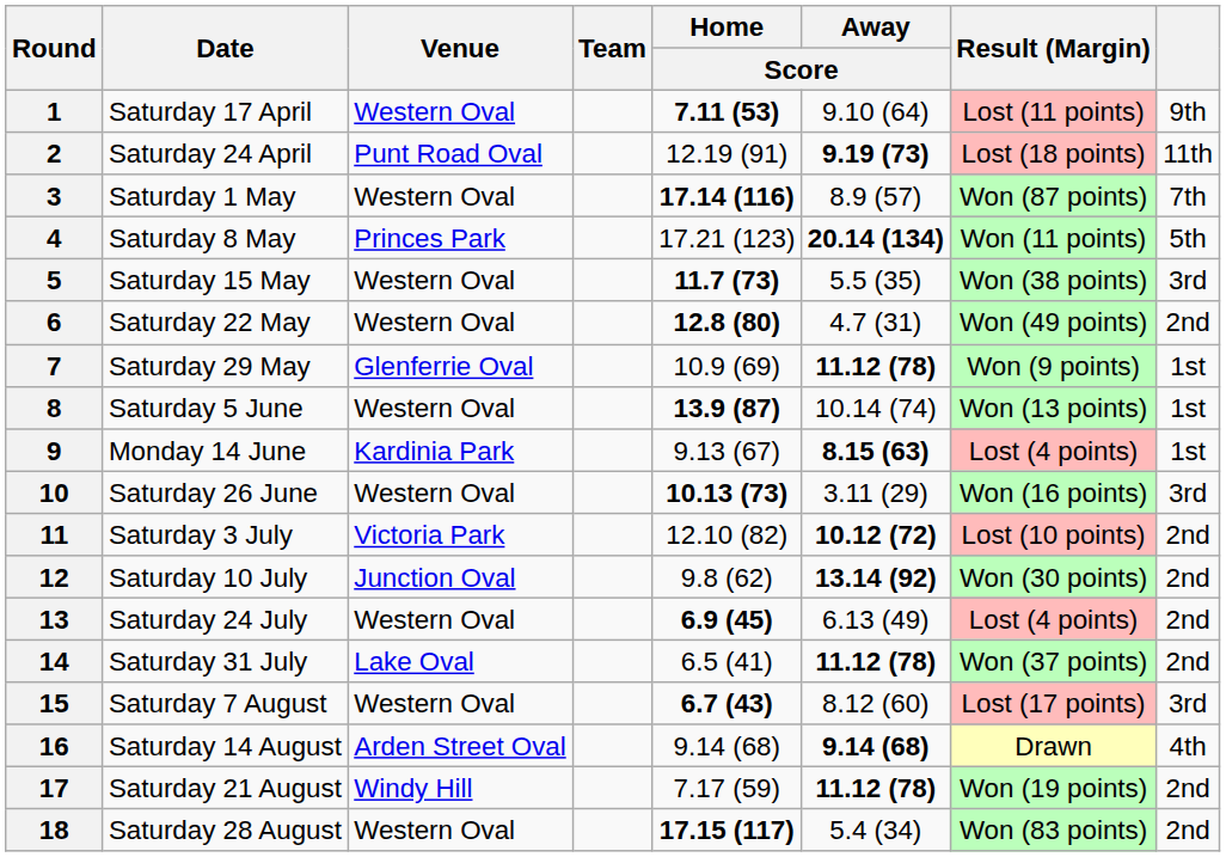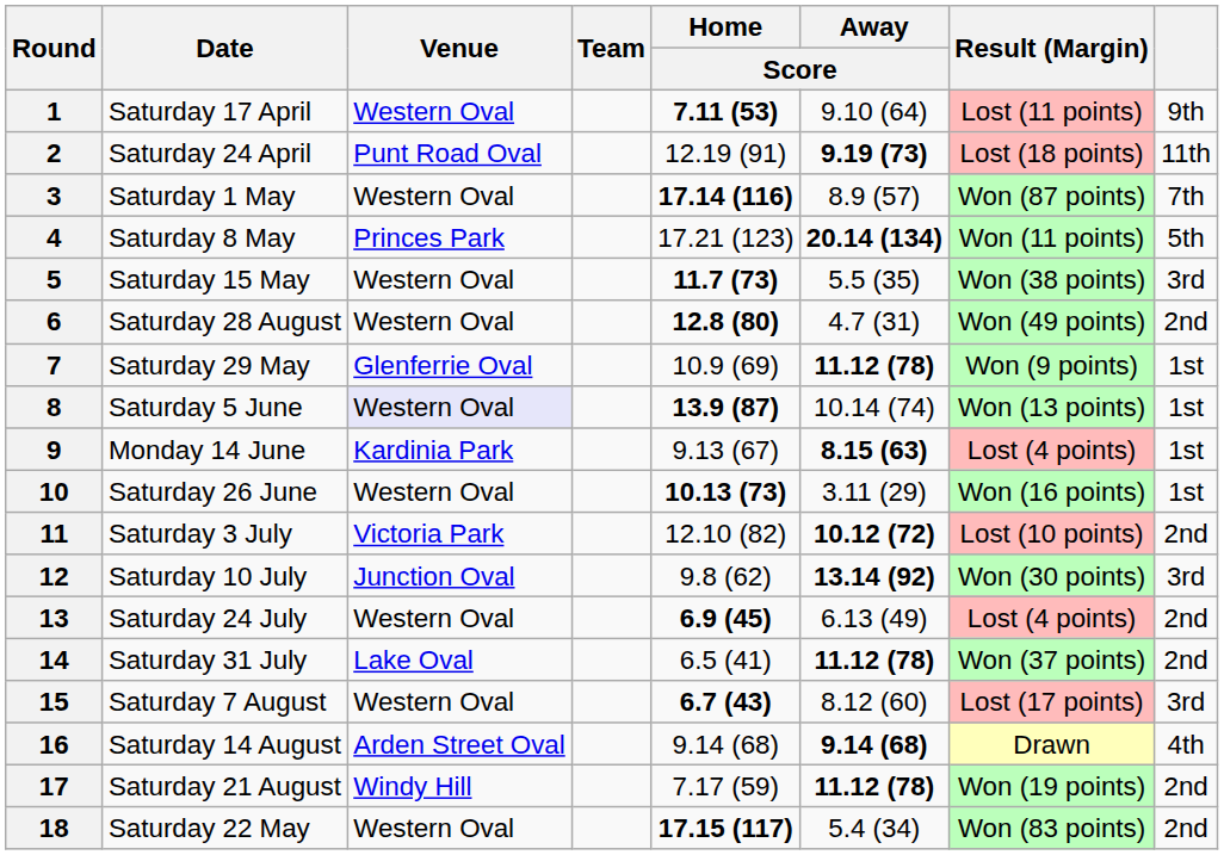 <table class="wikitable" style="font-size: 95%;">
 <tr>
 <th rowspan=2>Round</th>
 <th rowspan=2>Date</th>
 <th rowspan=2>Venue</th>
 <th rowspan=2>Team</th>
 <th>Home</th>
 <th>Away</th>
 <th rowspan=2>Result (Margin)</th>
 <th rowspan=2></th>
 </tr>
 <tr>
 <th colspan=2>Score</th>
 </tr>
 <tr>
 <th align=center>1</th>
 <td>Saturday 17 April</td>
 <td><a href='#'>Western Oval</a></td>
 <td> </td>
 <td align=center><strong>7.11 (53)</strong></td>
 <td align=center>9.10 (64)</td>
 <td align=center bgcolor="#ffbbbb">Lost (11 points)</td>
 <td align=center>9th</td>
 </tr>
 <tr>
 <th align=center>2</th>
 <td>Saturday 24 April</td>
 <td><a href='#'>Punt Road Oval</a></td>
 <td> </td>
 <td align=center>12.19 (91)</td>
 <td align=center><strong>9.19 (73)</strong></td>
 <td align=center bgcolor="#ffbbbb">Lost (18 points)</td>
 <td align=center>11th</td>
 </tr>
 <tr>
 <th align=center>3</th>
 <td>Saturday 1 May</td>
 <td>Western Oval</td>
 <td> </td>
 <td align=center><strong>17.14 (116)</strong></td>
 <td align=center>8.9 (57)</td>
 <td align=center bgcolor="#bbffbb">Won (87 points)</td>
 <td align=center>7th</td>
 </tr>
 <tr>
 <th align=center>4</th>
 <td>Saturday 8 May</td>
 <td><a href='#'>Princes Park</a></td>
 <td> </td>
 <td align=center>17.21 (123)</td>
 <td align=center><strong>20.14 (134)</strong></td>
 <td align=center bgcolor="#bbffbb">Won (11 points)</td>
 <td align=center>5th</td>
 </tr>
 <tr>
 <th align=center>5</th>
 <td>Saturday 15 May</td>
 <td>Western Oval</td>
 <td> </td>
 <td align=center><strong>11.7 (73)</strong></td>
 <td align=center>5.5 (35)</td>
 <td align=center bgcolor="#bbffbb">Won (38 points)</td>
 <td align=center>3rd</td>
 </tr>
 <tr>
 <th align=center>6</th>
-<td>Saturday 22 May</td>
+<td>Saturday 28 August</td>
 <td>Western Oval</td>
 <td> </td>
 <td align=center><strong>12.8 (80)</strong></td>
 <td align=center>4.7 (31)</td>
 <td align=center bgcolor="#bbffbb">Won (49 points)</td>
 <td align=center>2nd</td>
 </tr>
 <tr>
 <th align=center>7</th>
 <td>Saturday 29 May</td>
 <td><a href='#'>Glenferrie Oval</a></td>
 <td> </td>
 <td align=center>10.9 (69)</td>
 <td align=center><strong>11.12 (78)</strong></td>
 <td align=center bgcolor="#bbffbb">Won (9 points)</td>
 <td align=center>1st</td>
 </tr>
 <tr>
 <th align=center>8</th>
 <td>Saturday 5 June</td>
-<td>Western Oval</td>
+<td style="background: lavender;">Western Oval</td>
 <td> </td>
 <td align=center><strong>13.9 (87)</strong></td>
 <td align=center>10.14 (74)</td>
 <td align=center bgcolor="#bbffbb">Won (13 points)</td>
 <td align=center>1st</td>
 </tr>
 <tr>
 <th align=center>9</th>
 <td>Monday 14 June</td>
 <td><a href='#'>Kardinia Park</a></td>
 <td> </td>
 <td align=center>9.13 (67)</td>
 <td align=center><strong>8.15 (63)</strong></td>
 <td align=center bgcolor="#ffbbbb">Lost (4 points)</td>
 <td align=center>1st</td>
 </tr>
 <tr>
 <th align=center>10</th>
 <td>Saturday 26 June</td>
 <td>Western Oval</td>
 <td> </td>
 <td align=center><strong>10.13 (73)</strong></td>
 <td align=center>3.11 (29)</td>
 <td align=center bgcolor="#bbffbb">Won (16 points)</td>
-<td align=center>3rd</td>
+<td align=center>1st</td>
 </tr>
 <tr>
 <th align=center>11</th>
 <td>Saturday 3 July</td>
 <td><a href='#'>Victoria Park</a></td>
 <td> </td>
 <td align=center>12.10 (82)</td>
 <td align=center><strong>10.12 (72)</strong></td>
 <td align=center bgcolor="#ffbbbb">Lost (10 points)</td>
 <td align=center>2nd</td>
 </tr>
 <tr>
 <th align=center>12</th>
 <td>Saturday 10 July</td>
 <td><a href='#'>Junction Oval</a></td>
 <td> </td>
 <td align=center>9.8 (62)</td>
 <td align=center><strong>13.14 (92)</strong></td>
 <td align=center bgcolor="#bbffbb">Won (30 points)</td>
-<td align=center>2nd</td>
+<td align=center>3rd</td>
 </tr>
 <tr>
 <th align=center>13</th>
 <td>Saturday 24 July</td>
 <td>Western Oval</td>
 <td> </td>
 <td align=center><strong>6.9 (45)</strong></td>
 <td align=center>6.13 (49)</td>
 <td align=center bgcolor="#ffbbbb">Lost (4 points)</td>
 <td align=center>2nd</td>
 </tr>
 <tr>
 <th align=center>14</th>
 <td>Saturday 31 July</td>
 <td><a href='#'>Lake Oval</a></td>
 <td> </td>
 <td align=center>6.5 (41)</td>
 <td align=center><strong>11.12 (78)</strong></td>
 <td align=center bgcolor="#bbffbb">Won (37 points)</td>
 <td align=center>2nd</td>
 </tr>
 <tr>
 <th align=center>15</th>
 <td>Saturday 7 August</td>
 <td>Western Oval</td>
 <td> </td>
 <td align=center><strong>6.7 (43)</strong></td>
 <td align=center>8.12 (60)</td>
 <td align=center bgcolor="#ffbbbb">Lost (17 points)</td>
 <td align=center>3rd</td>
 </tr>
 <tr>
 <th align=center>16</th>
 <td>Saturday 14 August</td>
 <td><a href='#'>Arden Street Oval</a></td>
 <td> </td>
 <td align=center>9.14 (68)</td>
 <td align=center><strong>9.14 (68)</strong></td>
 <td align=center align=center bgcolor="#ffffbb">Drawn</td>
 <td align=center>4th</td>
 </tr>
 <tr>
 <th align=center>17</th>
 <td>Saturday 21 August</td>
 <td><a href='#'>Windy Hill</a></td>
 <td> </td>
 <td align=center>7.17 (59)</td>
 <td align=center><strong>11.12 (78)</strong></td>
 <td align=center bgcolor="#bbffbb">Won (19 points)</td>
 <td align=center>2nd</td>
 </tr>
 <tr>
 <th align=center>18</th>
-<td>Saturday 28 August</td>
+<td>Saturday 22 May</td>
 <td>Western Oval</td>
 <td> </td>
 <td align=center><strong>17.15 (117)</strong></td>
 <td align=center>5.4 (34)</td>
 <td align=center bgcolor="#bbffbb">Won (83 points)</td>
 <td align=center>2nd</td>
 </tr>
 </table>
